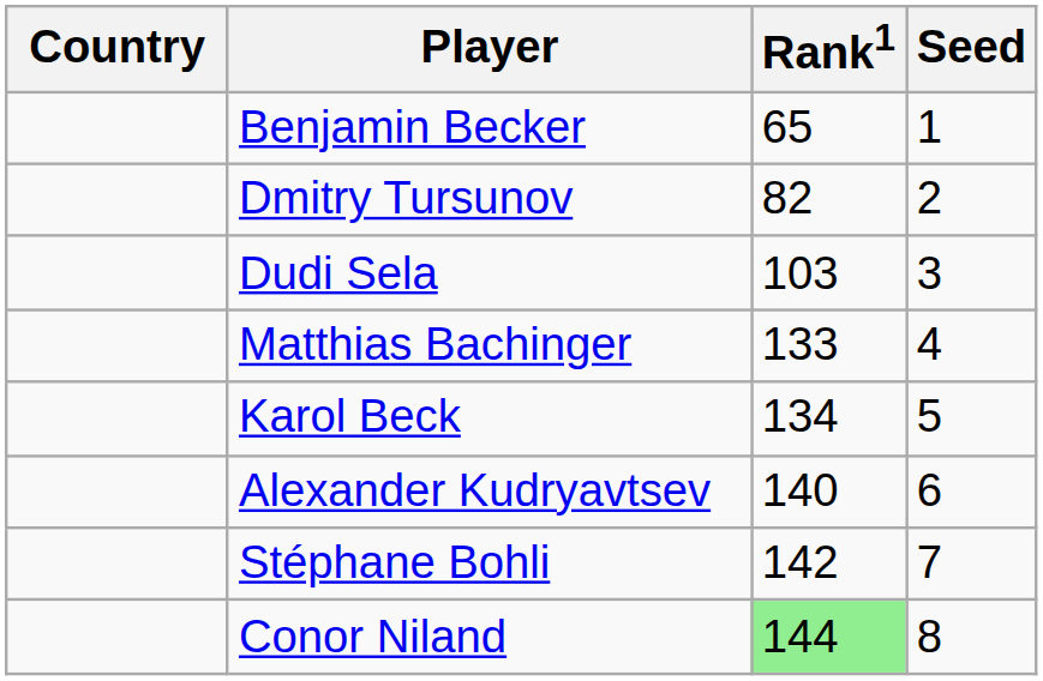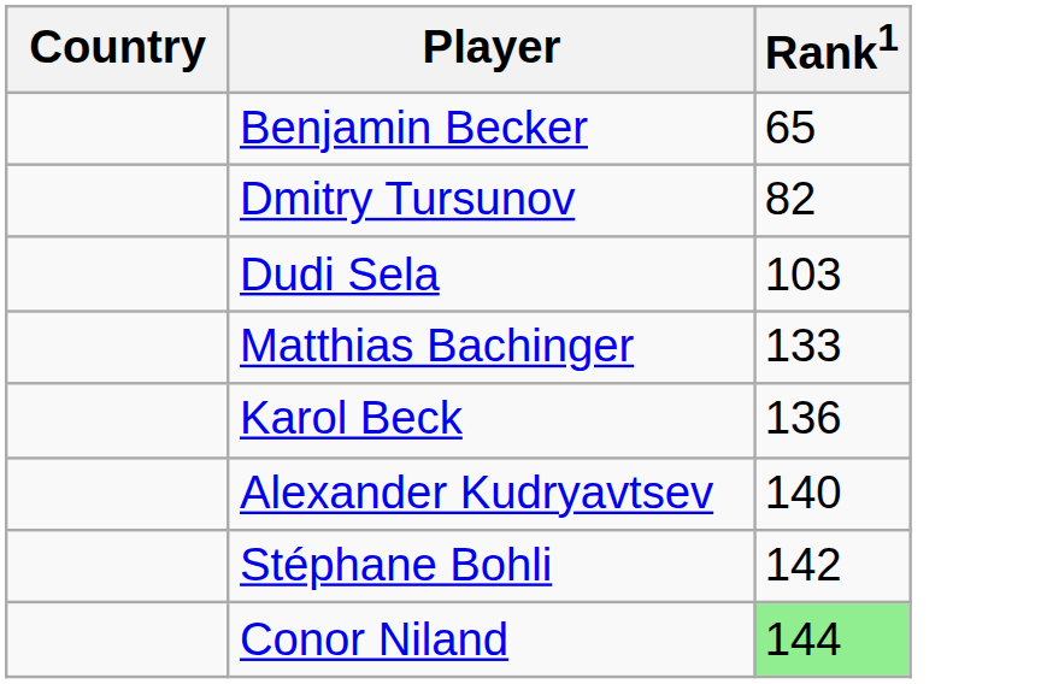 <table class="sortable wikitable">
 <tr>
 <th width="70">Country</th>
 <th width="175">Player</th>
 <th>Rank<sup>1</sup></th>
-<th>Seed</th>
 </tr>
 <tr>
 <td></td>
 <td><a href='#'>Benjamin Becker</a></td>
 <td>65</td>
-<td>1</td>
 </tr>
 <tr>
 <td></td>
 <td><a href='#'>Dmitry Tursunov</a></td>
 <td>82</td>
-<td>2</td>
 </tr>
 <tr>
 <td></td>
 <td><a href='#'>Dudi Sela</a></td>
 <td>103</td>
-<td>3</td>
 </tr>
 <tr>
 <td></td>
 <td><a href='#'>Matthias Bachinger</a></td>
 <td>133</td>
-<td>4</td>
 </tr>
 <tr>
 <td></td>
 <td><a href='#'>Karol Beck</a></td>
-<td>134</td>
-<td>5</td>
+<td>136</td>
 </tr>
 <tr>
 <td></td>
 <td><a href='#'>Alexander Kudryavtsev</a></td>
 <td>140</td>
-<td>6</td>
 </tr>
 <tr>
 <td></td>
 <td><a href='#'>Stéphane Bohli</a></td>
 <td>142</td>
-<td>7</td>
 </tr>
 <tr>
 <td></td>
 <td><a href='#'>Conor Niland</a></td>
 <td style="background: lightgreen;">144</td>
-<td>8</td>
 </tr>
 </table>
